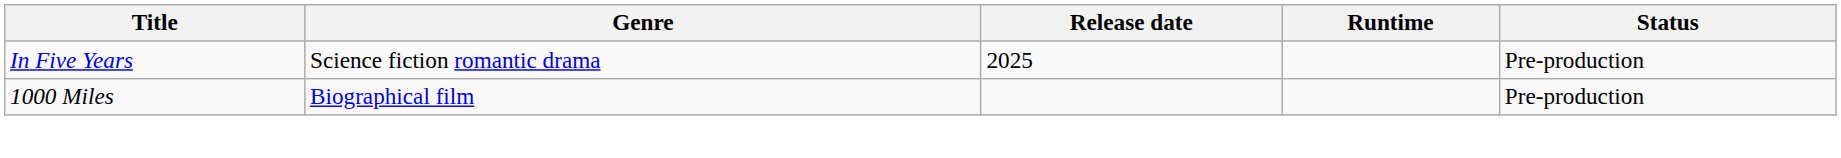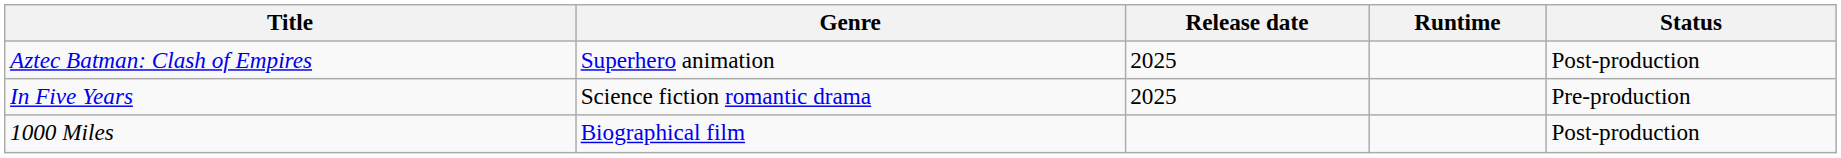 <table class="wikitable sortable" style="width:100%;">
 <tr>
 <th>Title</th>
 <th>Genre</th>
 <th>Release date</th>
 <th>Runtime</th>
 <th>Status</th>
+</tr>
+<tr>
+<td><em><a href='#'>Aztec Batman: Clash of Empires</a></em></td>
+<td><a href='#'>Superhero</a> animation</td>
+<td>2025</td>
+<td></td>
+<td>Post-production</td>
 </tr>
 <tr>
 <td><em><a href='#'>In Five Years</a></em></td>
 <td>Science fiction <a href='#'>romantic drama</a></td>
 <td>2025</td>
 <td></td>
 <td>Pre-production</td>
 </tr>
 <tr>
 <td><em>1000 Miles</em></td>
 <td><a href='#'>Biographical film</a></td>
 <td></td>
 <td></td>
-<td>Pre-production</td>
+<td>Post-production</td>
 </tr>
 </table>
